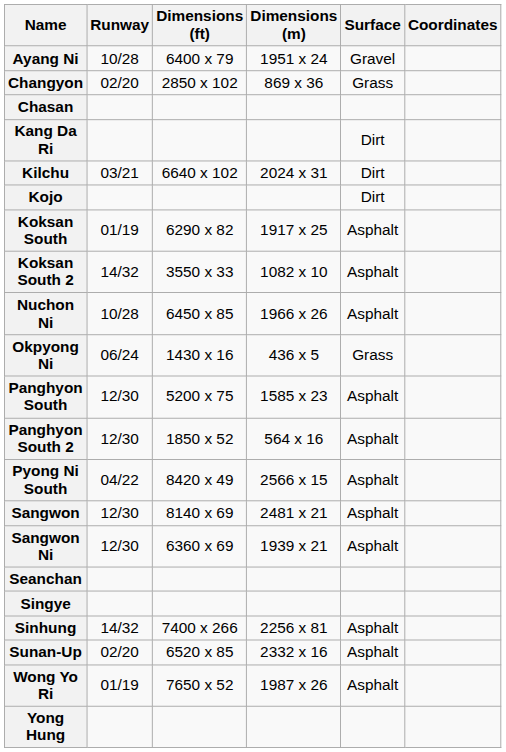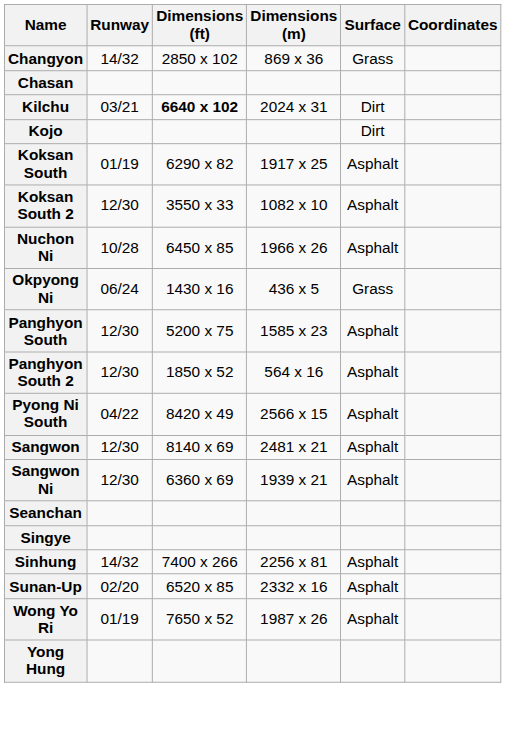 <table class="wikitable" style="text-align: center; width: 200px; height: 200px;">
 <tr>
 <th scope="col">Name</th>
 <th scope="col">Runway</th>
 <th scope="col">Dimensions (ft)</th>
 <th scope="col">Dimensions (m)</th>
 <th scope="col">Surface</th>
 <th scope="col">Coordinates</th>
 </tr>
 <tr>
-<th scope="row">Ayang Ni</th>
-<td>10/28</td>
-<td>6400 x 79</td>
-<td>1951 x 24</td>
-<td>Gravel</td>
-<td></td>
-</tr>
-<tr>
 <th scope="row">Changyon</th>
-<td>02/20</td>
+<td>14/32</td>
 <td>2850 x 102</td>
 <td>869 x 36</td>
 <td>Grass</td>
 <td></td>
 </tr>
 <tr>
 <th scope="row"><strong>Chasan</strong></th>
 <td></td>
 <td></td>
 <td></td>
 <td></td>
 <td></td>
 </tr>
 <tr>
-<th scope="row">Kang Da Ri</th>
-<td></td>
-<td></td>
-<td></td>
-<td>Dirt</td>
-<td></td>
-</tr>
-<tr>
 <th scope="row">Kilchu</th>
 <td>03/21</td>
-<td>6640 x 102</td>
+<td><strong>6640 x 102</strong></td>
 <td>2024 x 31</td>
 <td>Dirt</td>
 <td></td>
 </tr>
 <tr>
 <th scope="row">Kojo</th>
 <td></td>
 <td></td>
 <td></td>
 <td>Dirt</td>
 <td></td>
 </tr>
 <tr>
 <th scope="row">Koksan South</th>
 <td>01/19</td>
 <td>6290 x 82</td>
 <td>1917 x 25</td>
 <td>Asphalt</td>
 <td></td>
 </tr>
 <tr>
 <th scope="row">Koksan South 2</th>
-<td>14/32</td>
+<td>12/30</td>
 <td>3550 x 33</td>
 <td>1082 x 10</td>
 <td>Asphalt</td>
 <td></td>
 </tr>
 <tr>
 <th scope="row">Nuchon Ni</th>
 <td>10/28</td>
 <td>6450 x  85</td>
 <td>1966 x 26</td>
 <td>Asphalt</td>
 <td></td>
 </tr>
 <tr>
 <th scope="row">Okpyong Ni</th>
 <td>06/24</td>
 <td>1430 x 16</td>
 <td>436 x 5</td>
 <td>Grass</td>
 <td></td>
 </tr>
 <tr>
 <th scope="row">Panghyon South</th>
 <td>12/30</td>
 <td>5200 x 75</td>
 <td>1585 x 23</td>
 <td>Asphalt</td>
 <td></td>
 </tr>
 <tr>
 <th scope="row">Panghyon South 2</th>
 <td>12/30</td>
 <td>1850 x 52</td>
 <td>564 x 16</td>
 <td>Asphalt</td>
 <td></td>
 </tr>
 <tr>
 <th scope="row">Pyong Ni South</th>
 <td>04/22</td>
 <td>8420 x 49</td>
 <td>2566 x 15</td>
 <td>Asphalt</td>
 <td></td>
 </tr>
 <tr>
 <th scope="row">Sangwon</th>
 <td>12/30</td>
 <td>8140 x 69</td>
 <td>2481 x 21</td>
 <td>Asphalt</td>
 <td></td>
 </tr>
 <tr>
 <th scope="row">Sangwon Ni</th>
 <td>12/30</td>
 <td>6360 x 69</td>
 <td>1939 x 21</td>
 <td>Asphalt</td>
 <td></td>
 </tr>
 <tr>
 <th scope="row"><strong>Seanchan</strong></th>
 <td></td>
 <td></td>
 <td></td>
 <td></td>
 <td></td>
 </tr>
 <tr>
 <th scope="row"><strong>Singye</strong></th>
 <td></td>
 <td></td>
 <td></td>
 <td></td>
 <td></td>
 </tr>
 <tr>
 <th scope="row">Sinhung</th>
 <td>14/32</td>
 <td>7400 x 266</td>
 <td>2256 x 81</td>
 <td>Asphalt</td>
 <td></td>
 </tr>
 <tr>
 <th scope="row">Sunan-Up</th>
 <td>02/20</td>
 <td>6520 x 85</td>
 <td>2332 x 16</td>
 <td>Asphalt</td>
 <td></td>
 </tr>
 <tr>
 <th scope="row">Wong Yo Ri</th>
 <td>01/19</td>
 <td>7650 x 52</td>
 <td>1987 x 26</td>
 <td>Asphalt</td>
 <td></td>
 </tr>
 <tr>
 <th scope="row">Yong Hung</th>
 <td></td>
 <td></td>
 <td></td>
 <td></td>
 <td></td>
 </tr>
 </table>
